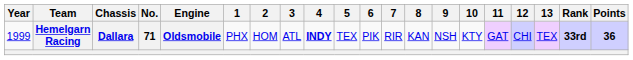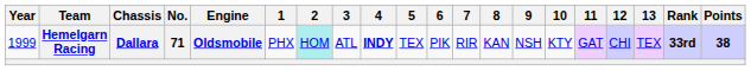 <table class="wikitable" style="text-align:center; font-size:95%">
 <tr>
 <th>Year</th>
 <th>Team</th>
 <th>Chassis</th>
 <th>No.</th>
 <th>Engine</th>
 <th>1</th>
 <th>2</th>
 <th>3</th>
 <th>4</th>
 <th>5</th>
 <th>6</th>
 <th>7</th>
 <th>8</th>
 <th>9</th>
 <th>10</th>
 <th>11</th>
 <th>12</th>
 <th>13</th>
 <th>Rank</th>
 <th>Points</th>
 </tr>
 <tr>
 <td rowspan=1><a href='#'>1999</a></td>
 <th><a href='#'>Hemelgarn Racing</a></th>
 <th><a href='#'>Dallara</a></th>
 <th>71</th>
 <th rowspan=1><a href='#'>Oldsmobile</a></th>
 <td><a href='#'>PHX</a></td>
-<td><a href='#'>HOM</a></td>
+<td style="background: paleturquoise;"><a href='#'>HOM</a></td>
 <td><a href='#'>ATL</a></td>
 <td><strong><a href='#'>INDY</a></strong></td>
 <td><a href='#'>TEX</a></td>
 <td><a href='#'>PIK</a></td>
 <td><a href='#'>RIR</a></td>
 <td><a href='#'>KAN</a></td>
 <td><a href='#'>NSH</a></td>
 <td><a href='#'>KTY</a></td>
 <td style="background:#EFCFFF;"><a href='#'>GAT</a><br></td>
 <td style="background:#CFCFFF;"><a href='#'>CHI</a><br></td>
 <td style="background:#EFCFFF;"><a href='#'>TEX</a><br></td>
 <th rowspan=1 style="background:#CFCFFF;">33rd</th>
-<th rowspan=1 style="background:#CFCFFF;">36</th>
+<th rowspan=1 style="background:#CFCFFF;">38</th>
 </tr>
 <tr>
 <th colspan="20"></th>
 </tr>
 </table>
